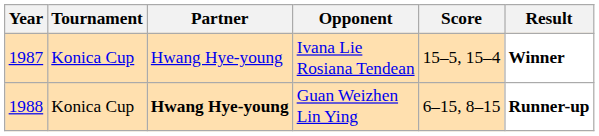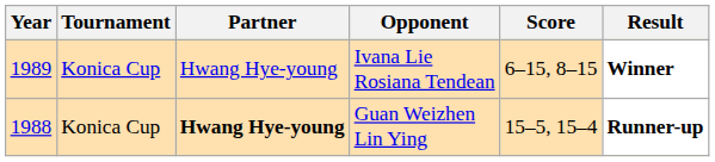 <table class="sortable wikitable" style="font-size:90%;">
 <tr>
 <th>Year</th>
 <th>Tournament</th>
 <th>Partner</th>
 <th>Opponent</th>
 <th>Score</th>
 <th>Result</th>
 </tr>
 <tr style="background:#FFE0AF">
-<td align="center"><a href='#'>1987</a></td>
+<td align="center"><a href='#'>1989</a></td>
 <td align="left"><a href='#'>Konica Cup</a></td>
 <td align="left"> <a href='#'>Hwang Hye-young</a></td>
 <td align="left"> <a href='#'>Ivana Lie</a><br> <a href='#'>Rosiana Tendean</a></td>
-<td align="left">15–5, 15–4</td>
+<td align="left">6–15, 8–15</td>
 <td style="text-align:left; background: white"> <strong>Winner</strong></td>
 </tr>
 <tr style="background:#FFE0AF">
 <td align="center"><a href='#'>1988</a></td>
 <td align="left">Konica Cup</td>
 <td align="left"><strong> Hwang Hye-young</strong></td>
 <td align="left"> <a href='#'>Guan Weizhen</a><br> <a href='#'>Lin Ying</a></td>
-<td align="left">6–15, 8–15</td>
+<td align="left">15–5, 15–4</td>
 <td style="text-align:left; background:white"> <strong>Runner-up</strong></td>
 </tr>
 </table>
